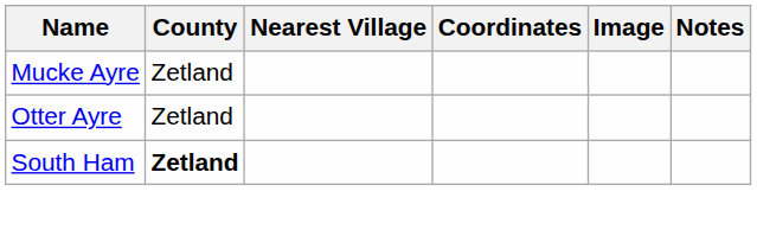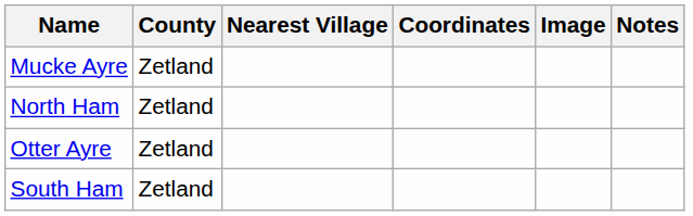 <table class="wikitable sortable" style="table-layout:fixed;background-color:#FEFEFE;font-size:95%;padding:0.30em;line-height:1.35em;">
 <tr>
 <th scope="col">Name</th>
 <th scope="col">County</th>
 <th scope="col">Nearest Village</th>
 <th scope="col" data-sort-type="number">Coordinates</th>
 <th scope="col">Image</th>
 <th scope="col">Notes</th>
 </tr>
 <tr>
 <td><a href='#'>Mucke Ayre</a></td>
 <td>Zetland</td>
 <td></td>
 <td></td>
 <td></td>
 <td></td>
 </tr>
 <tr>
+<td><a href='#'>North Ham</a></td>
+<td>Zetland</td>
+<td></td>
+<td></td>
+<td></td>
+<td></td>
+</tr>
+<tr>
 <td><a href='#'>Otter Ayre</a></td>
 <td>Zetland</td>
 <td></td>
 <td></td>
 <td></td>
 <td></td>
 </tr>
 <tr>
 <td><a href='#'>South Ham</a></td>
-<td><strong>Zetland</strong></td>
+<td>Zetland</td>
 <td></td>
 <td></td>
 <td></td>
 <td></td>
 </tr>
 </table>
